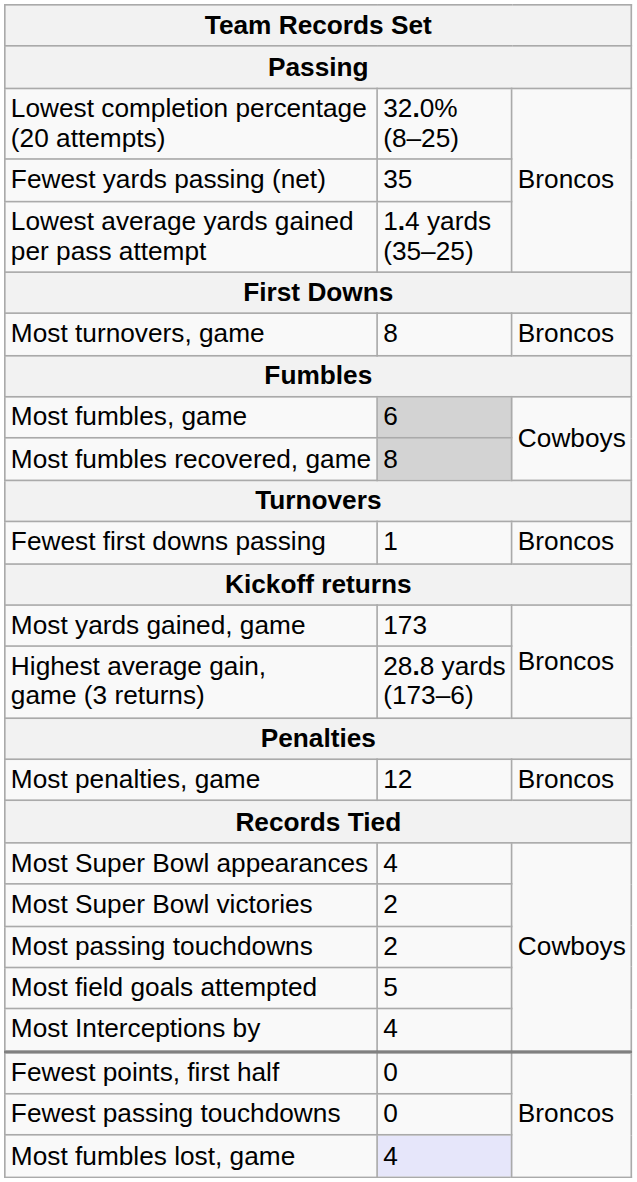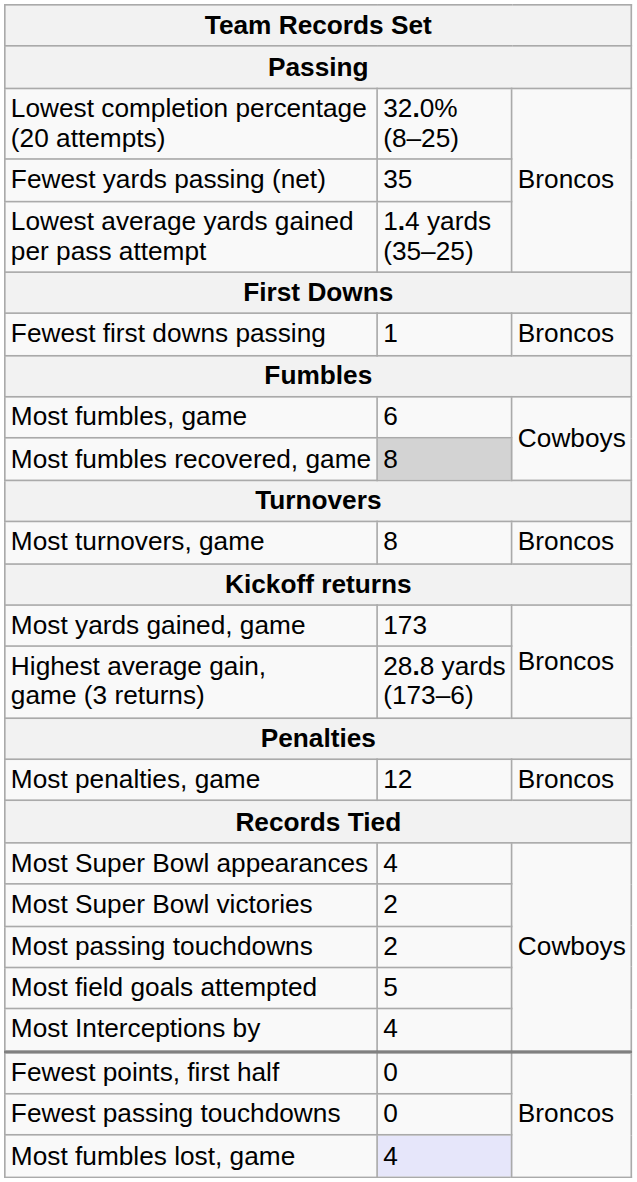 <table class="wikitable">
 <tr>
 <th colspan=3>Team Records Set</th>
 </tr>
 <tr>
 <th colspan=3>Passing</th>
 </tr>
 <tr>
 <td>Lowest completion percentage<br>(20 attempts)</td>
 <td>32<strong>.</strong>0%<br>(8–25)</td>
 <td rowspan=3>Broncos</td>
 </tr>
 <tr>
 <td>Fewest yards passing (net)</td>
 <td>35</td>
 </tr>
 <tr>
 <td>Lowest average yards gained <br>per pass attempt</td>
 <td>1<strong>.</strong>4 yards<br>(35–25)</td>
 </tr>
 <tr>
 <th colspan=3>First Downs</th>
 </tr>
 <tr>
-<td>Most turnovers, game</td>
-<td>8</td>
+<td>Fewest first downs passing</td>
+<td>1</td>
 <td>Broncos</td>
 </tr>
 <tr>
 <th colspan=3>Fumbles</th>
 </tr>
 <tr>
 <td>Most fumbles, game</td>
-<td style="background: lightgrey;">6</td>
+<td>6</td>
 <td rowspan=2>Cowboys</td>
 </tr>
 <tr>
 <td>Most fumbles recovered, game</td>
 <td style="background: lightgrey;">8</td>
 </tr>
 <tr>
 <th colspan=3>Turnovers</th>
 </tr>
 <tr>
-<td>Fewest first downs passing</td>
-<td>1</td>
+<td>Most turnovers, game</td>
+<td>8</td>
 <td>Broncos</td>
 </tr>
 <tr>
 <th colspan=3>Kickoff returns</th>
 </tr>
 <tr>
 <td>Most yards gained, game</td>
 <td>173</td>
 <td rowspan=2>Broncos</td>
 </tr>
 <tr>
 <td>Highest average gain,<br> game (3 returns)</td>
 <td>28<strong>.</strong>8 yards<br> (173–6)</td>
 </tr>
 <tr>
 <th colspan=3>Penalties</th>
 </tr>
 <tr>
 <td>Most penalties, game</td>
 <td>12</td>
 <td>Broncos</td>
 </tr>
 <tr>
 <th colspan=3>Records Tied</th>
 </tr>
 <tr>
 <td>Most Super Bowl appearances</td>
 <td>4</td>
 <td rowspan=5>Cowboys</td>
 </tr>
 <tr>
 <td>Most Super Bowl victories</td>
 <td>2</td>
 </tr>
 <tr>
 <td>Most passing touchdowns</td>
 <td>2</td>
 </tr>
 <tr>
 <td>Most field goals attempted</td>
 <td>5</td>
 </tr>
 <tr style="border-bottom: 2px solid gray">
 <td>Most Interceptions by</td>
 <td>4</td>
 </tr>
 <tr>
 <td>Fewest points, first half</td>
 <td>0</td>
 <td rowspan=3>Broncos</td>
 </tr>
 <tr>
 <td>Fewest passing touchdowns</td>
 <td>0</td>
 </tr>
 <tr>
 <td>Most fumbles lost, game</td>
 <td style="background: lavender;">4</td>
 </tr>
 </table>
